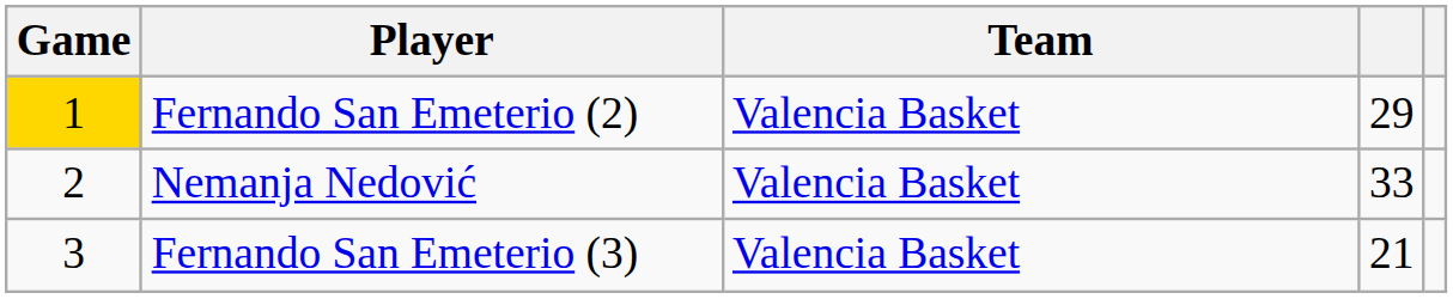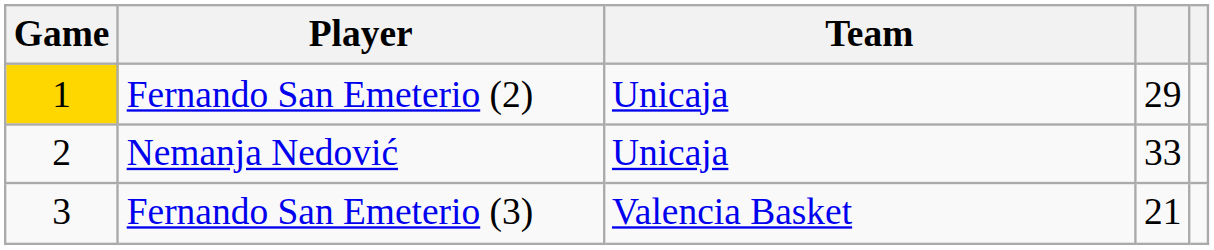 <table class="wikitable sortable" style="text-align: center;">
 <tr>
 <th>Game</th>
 <th style="width:200px;">Player</th>
 <th style="width:220px;">Team</th>
 <th><a href='#'></a></th>
 <th></th>
 </tr>
 <tr>
 <td style="background: gold;">1</td>
 <td align="left"> <a href='#'>Fernando San Emeterio</a> (2)</td>
-<td align="left"> <a href='#'>Valencia Basket</a></td>
+<td align="left"> <a href='#'>Unicaja</a></td>
 <td>29</td>
 <td></td>
 </tr>
 <tr>
 <td>2</td>
 <td align="left"> <a href='#'>Nemanja Nedović</a></td>
-<td align="left"> <a href='#'>Valencia Basket</a></td>
+<td align="left"> <a href='#'>Unicaja</a></td>
 <td>33</td>
 <td></td>
 </tr>
 <tr>
 <td>3</td>
 <td align="left"> <a href='#'>Fernando San Emeterio</a> (3)</td>
 <td align="left"> <a href='#'>Valencia Basket</a></td>
 <td>21</td>
 <td></td>
 </tr>
 </table>
